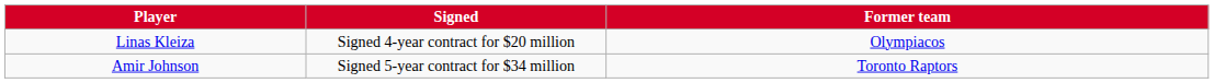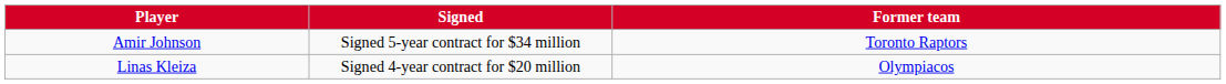 <table class="wikitable sortable sortable">
 <tr>
 <th style="background:#D40026; color:white" width="10%">Player</th>
 <th style="background:#D40026; color:white" width="10%">Signed</th>
 <th style="background:#D40026; color:white" width="20%">Former team</th>
 </tr>
 <tr style="text-align: center">
+<td><a href='#'>Amir Johnson</a></td>
+<td>Signed 5-year contract for $34 million</td>
+<td><a href='#'>Toronto Raptors</a></td>
+</tr>
+<tr style="text-align: center">
 <td><a href='#'>Linas Kleiza</a></td>
 <td>Signed 4-year contract for $20 million</td>
 <td> <a href='#'>Olympiacos</a></td>
 </tr>
-<tr style="text-align: center">
-<td><a href='#'>Amir Johnson</a></td>
-<td>Signed 5-year contract for $34 million</td>
-<td><a href='#'>Toronto Raptors</a></td>
-</tr>
 </table>
